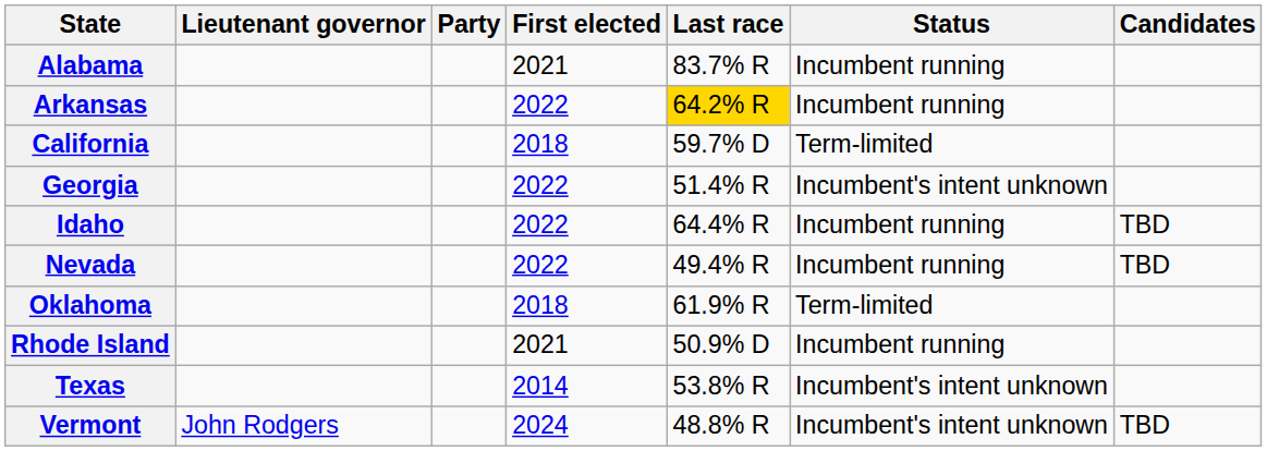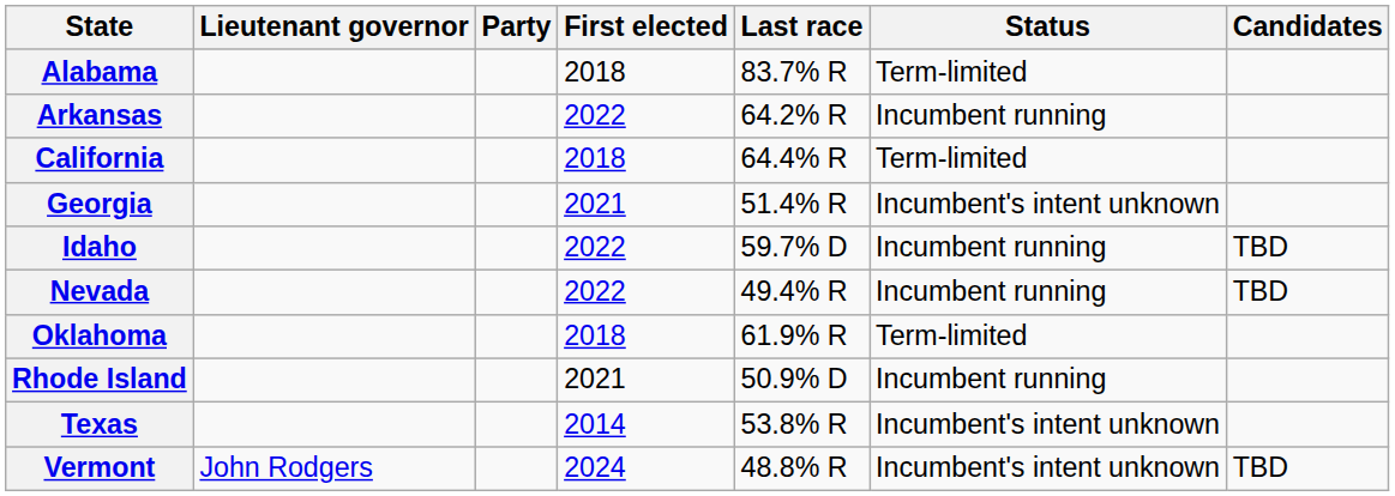 <table class="wikitable sortable">
 <tr valign=bottom>
 <th>State</th>
 <th>Lieutenant governor</th>
 <th>Party</th>
 <th>First elected</th>
 <th>Last race</th>
 <th>Status</th>
 <th class=unsortable>Candidates</th>
 </tr>
 <tr>
 <th><a href='#'>Alabama</a></th>
 <td></td>
 <td></td>
-<td>2021</td>
+<td>2018</td>
 <td>83.7% R</td>
-<td>Incumbent running</td>
+<td>Term-limited</td>
 <td nowrap></td>
 </tr>
 <tr>
 <th><a href='#'>Arkansas</a></th>
 <td></td>
 <td></td>
 <td><a href='#'>2022</a></td>
-<td style="background: gold;">64.2% R</td>
+<td>64.2% R</td>
 <td>Incumbent running</td>
 <td nowrap></td>
 </tr>
 <tr>
 <th><a href='#'>California</a></th>
 <td></td>
 <td></td>
 <td><a href='#'>2018</a></td>
-<td>59.7% D</td>
+<td>64.4% R</td>
 <td>Term-limited</td>
 <td nowrap></td>
 </tr>
 <tr>
 <th><a href='#'>Georgia</a></th>
 <td></td>
 <td></td>
-<td><a href='#'>2022</a></td>
+<td><a href='#'>2021</a></td>
 <td>51.4% R</td>
 <td>Incumbent's intent unknown</td>
 <td nowrap></td>
 </tr>
 <tr>
 <th><a href='#'>Idaho</a></th>
 <td></td>
 <td></td>
 <td><a href='#'>2022</a></td>
-<td>64.4% R</td>
+<td>59.7% D</td>
 <td>Incumbent running</td>
 <td>TBD</td>
 </tr>
 <tr>
 <th><a href='#'>Nevada</a></th>
 <td></td>
 <td></td>
 <td><a href='#'>2022</a></td>
 <td>49.4% R</td>
 <td>Incumbent running</td>
 <td>TBD</td>
 </tr>
 <tr>
 <th><a href='#'>Oklahoma</a></th>
 <td></td>
 <td></td>
 <td><a href='#'>2018</a></td>
 <td>61.9% R</td>
 <td>Term-limited</td>
 <td nowrap></td>
 </tr>
 <tr>
 <th><a href='#'>Rhode Island</a></th>
 <td></td>
 <td></td>
 <td>2021</td>
 <td>50.9% D</td>
 <td>Incumbent running</td>
 <td nowrap></td>
 </tr>
 <tr>
 <th><a href='#'>Texas</a></th>
 <td></td>
 <td></td>
 <td><a href='#'>2014</a></td>
 <td>53.8% R</td>
 <td>Incumbent's intent unknown</td>
 <td nowrap></td>
 </tr>
 <tr>
 <th><a href='#'>Vermont</a></th>
 <td><a href='#'>John Rodgers</a></td>
 <td></td>
 <td><a href='#'>2024</a></td>
 <td>48.8% R</td>
 <td>Incumbent's intent unknown</td>
 <td>TBD</td>
 </tr>
 </table>
